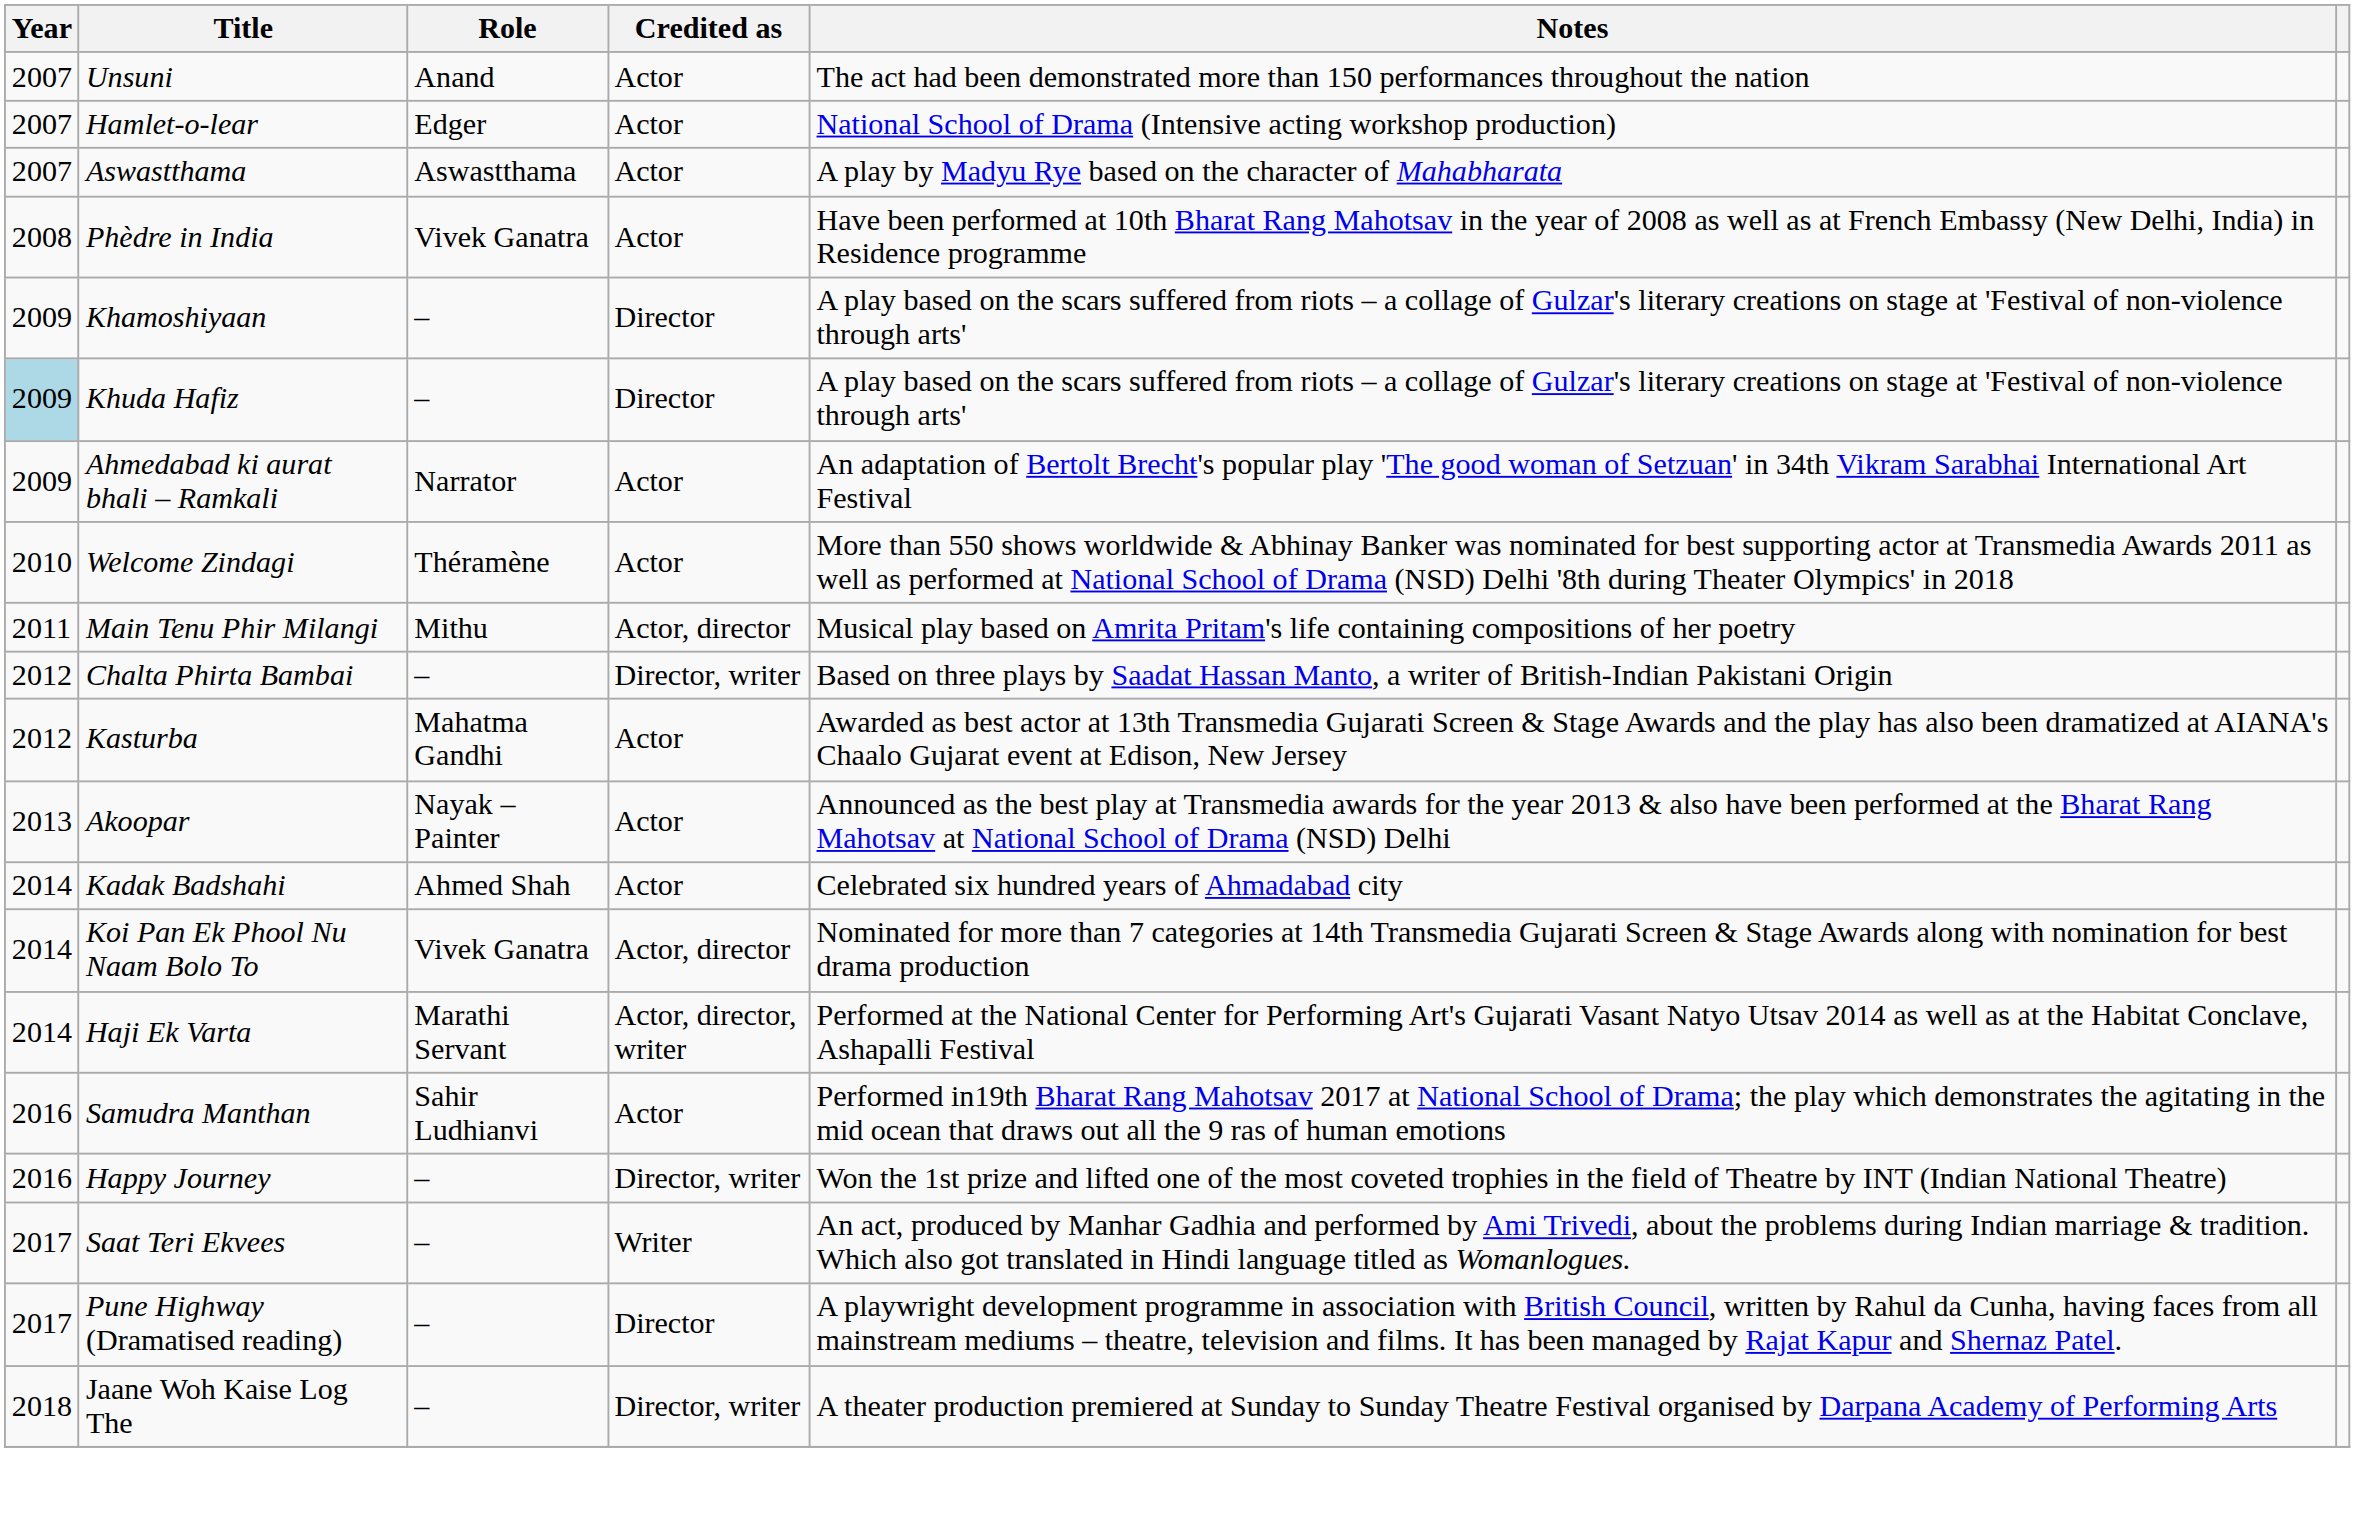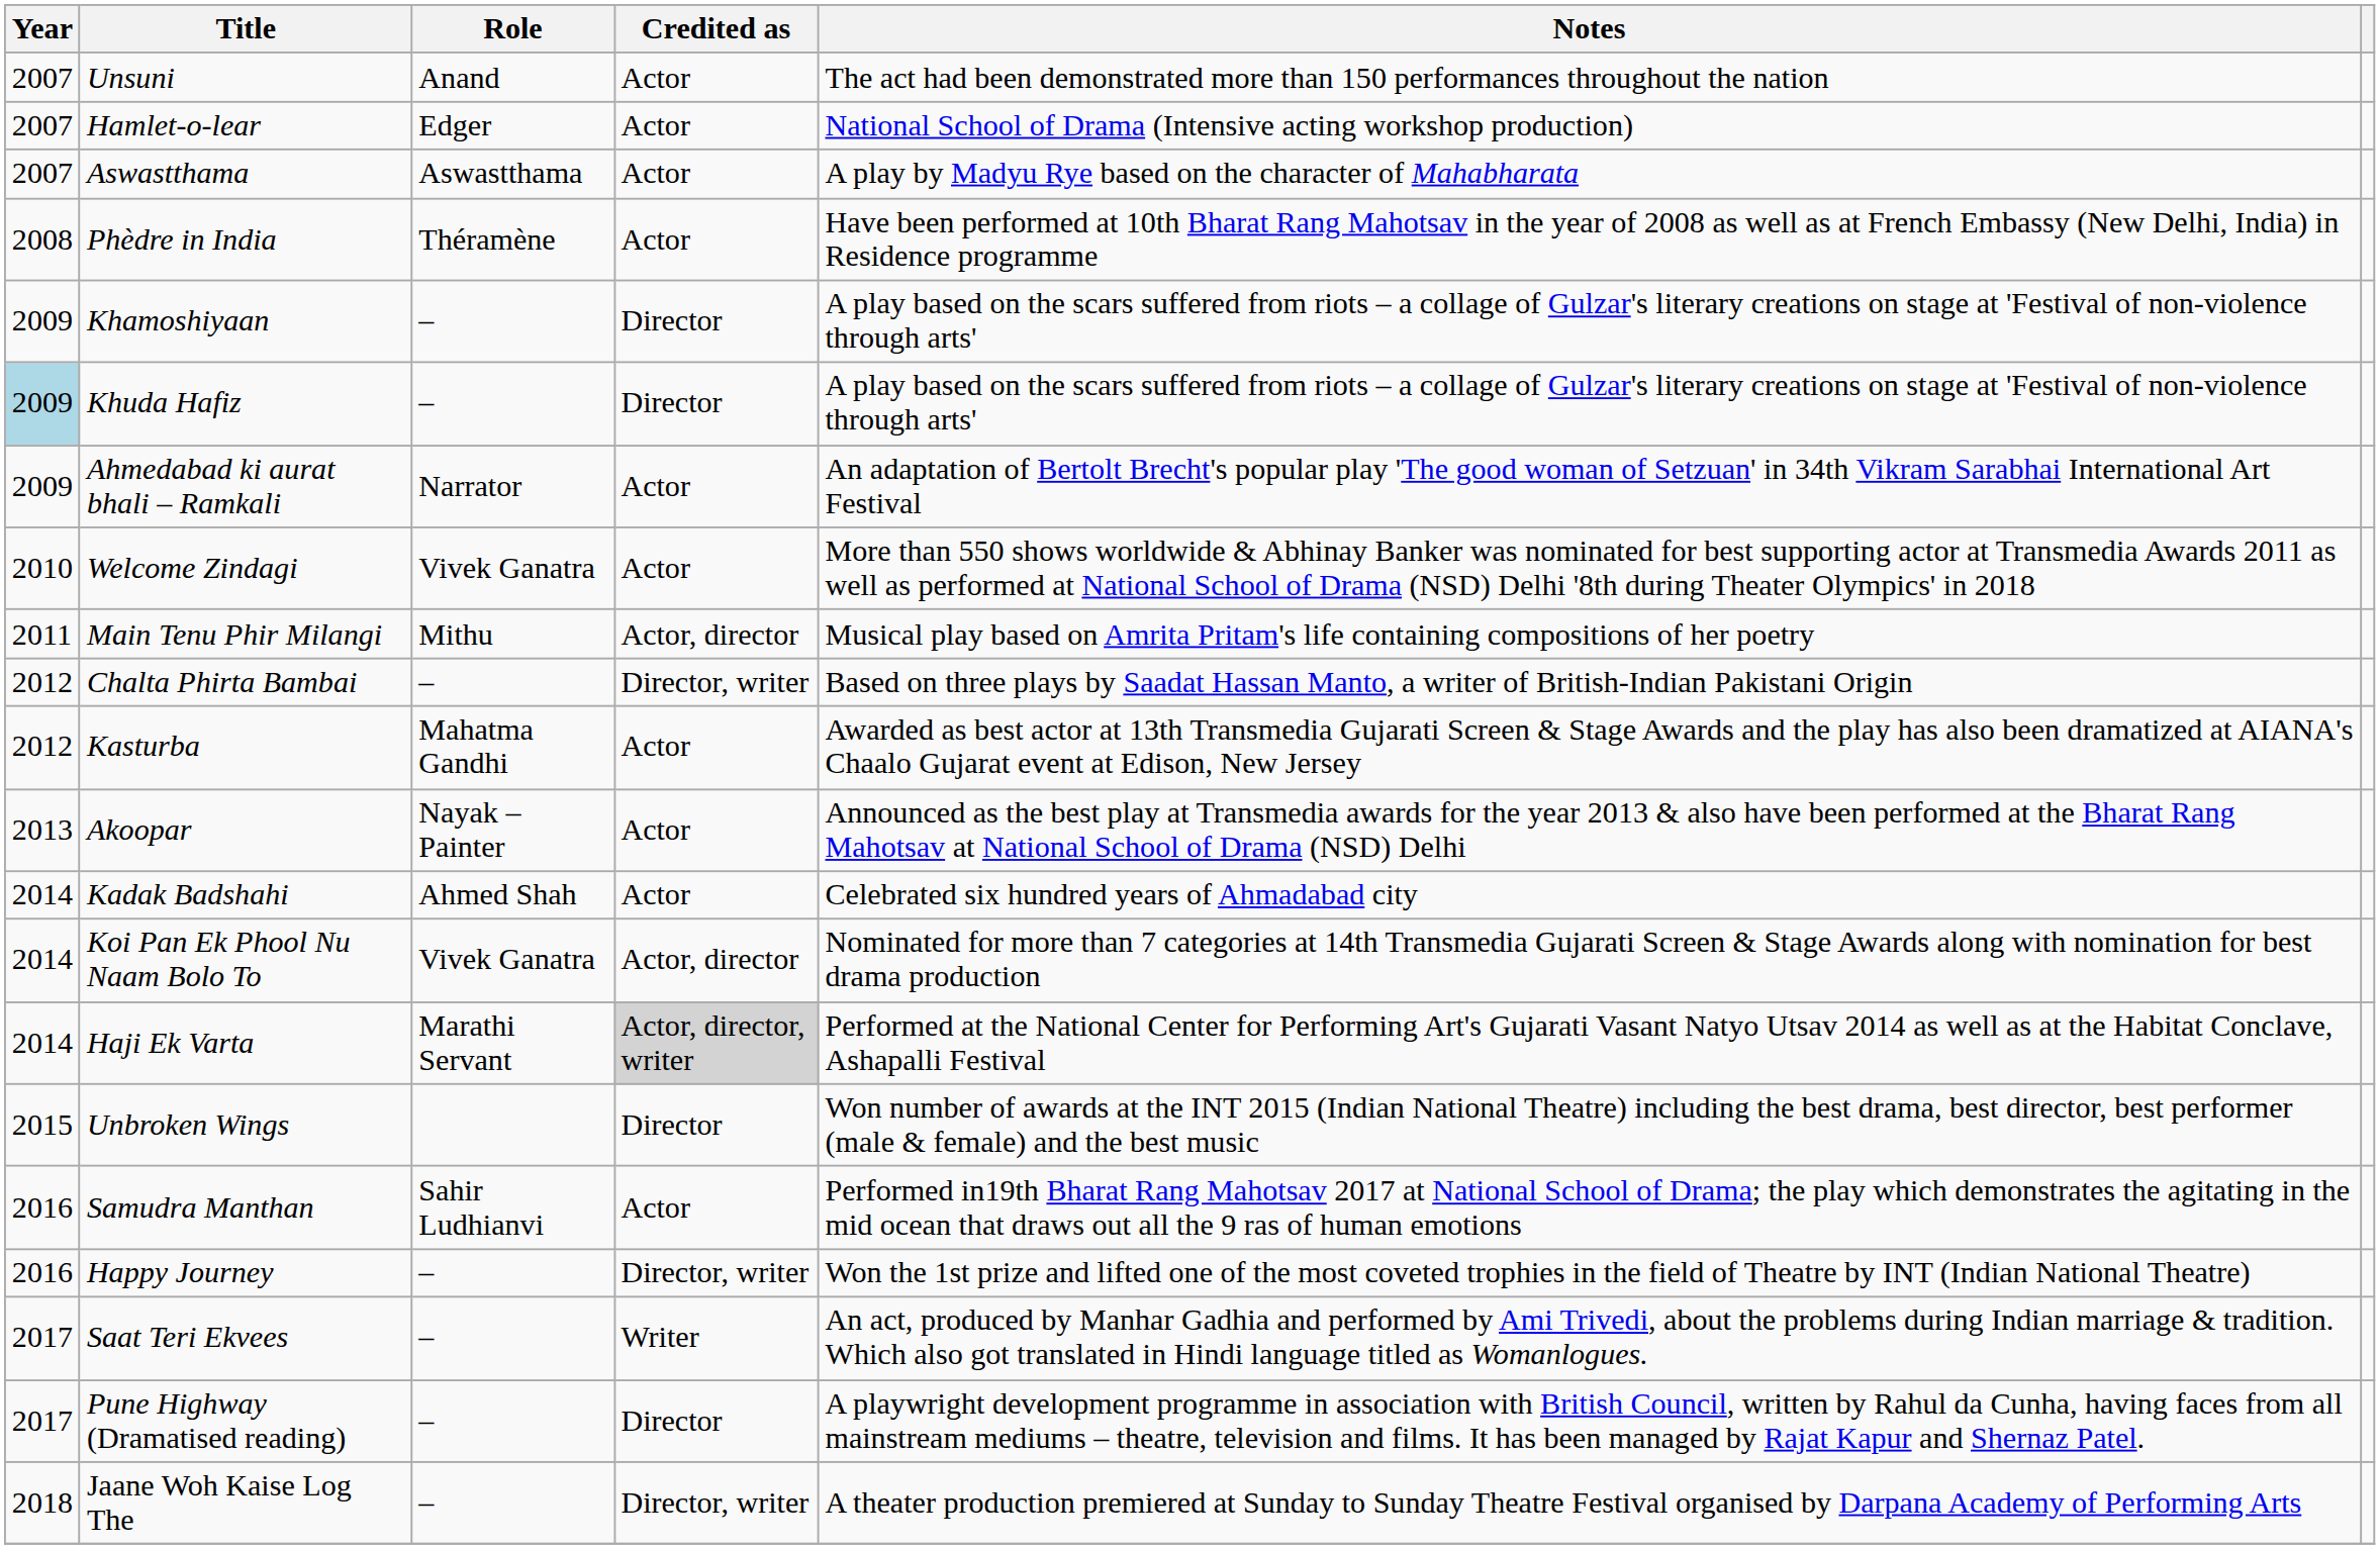 <table class="wikitable sortable">
 <tr>
 <th>Year</th>
 <th>Title</th>
 <th>Role</th>
 <th>Credited as</th>
 <th class="unsortable">Notes</th>
 <th class="unsortable"></th>
 </tr>
 <tr>
 <td>2007</td>
 <td><em>Unsuni</em></td>
 <td>Anand</td>
 <td>Actor</td>
 <td>The act had been demonstrated more than 150 performances throughout the nation</td>
 <td></td>
 </tr>
 <tr>
 <td>2007</td>
 <td><em>Hamlet-o-lear</em></td>
 <td>Edger</td>
 <td>Actor</td>
 <td><a href='#'>National School of Drama</a> (Intensive acting workshop production)</td>
 <td></td>
 </tr>
 <tr>
 <td>2007</td>
 <td><em>Aswastthama</em></td>
 <td>Aswastthama</td>
 <td>Actor</td>
 <td>A play by <a href='#'>Madyu Rye</a> based on the character of <em><a href='#'>Mahabharata</a></em></td>
 <td></td>
 </tr>
 <tr>
 <td>2008</td>
 <td><em>Phèdre in India</em></td>
-<td>Vivek Ganatra</td>
+<td>Théramène</td>
 <td>Actor</td>
 <td>Have been performed at 10th <a href='#'>Bharat Rang Mahotsav</a> in the year of 2008 as well as at French Embassy (New Delhi, India) in Residence programme</td>
 <td></td>
 </tr>
 <tr>
 <td>2009</td>
 <td><em>Khamoshiyaan</em></td>
 <td>–</td>
 <td>Director</td>
 <td>A play based on the scars suffered from riots – a collage of <a href='#'>Gulzar</a>'s literary creations on stage at 'Festival of non-violence through arts'</td>
 <td></td>
 </tr>
 <tr>
 <td style="background: lightblue;">2009</td>
 <td><em>Khuda Hafiz</em></td>
 <td>–</td>
 <td>Director</td>
 <td>A play based on the scars suffered from riots – a collage of <a href='#'>Gulzar</a>'s literary creations on stage at 'Festival of non-violence through arts'</td>
 <td></td>
 </tr>
 <tr>
 <td>2009</td>
 <td><em>Ahmedabad ki aurat bhali – Ramkali</em></td>
 <td>Narrator</td>
 <td>Actor</td>
 <td>An adaptation of <a href='#'>Bertolt Brecht</a>'s popular play '<a href='#'>The good woman of Setzuan</a>' in 34th <a href='#'>Vikram Sarabhai</a> International Art Festival</td>
 <td></td>
 </tr>
 <tr>
 <td>2010</td>
 <td><em>Welcome Zindagi</em></td>
-<td>Théramène</td>
+<td>Vivek Ganatra</td>
 <td>Actor</td>
 <td>More than 550 shows worldwide & Abhinay Banker was nominated for best supporting actor at Transmedia Awards 2011 as well as performed at <a href='#'>National School of Drama</a> (NSD) Delhi '8th during Theater Olympics' in 2018</td>
 <td></td>
 </tr>
 <tr>
 <td>2011</td>
 <td><em>Main Tenu Phir Milangi</em></td>
 <td>Mithu</td>
 <td>Actor, director</td>
 <td>Musical play based on <a href='#'>Amrita Pritam</a>'s life containing compositions of her poetry</td>
 <td></td>
 </tr>
 <tr>
 <td>2012</td>
 <td><em>Chalta Phirta Bambai</em></td>
 <td>–</td>
 <td>Director, writer</td>
 <td>Based on three plays by <a href='#'>Saadat Hassan Manto</a>, a writer of British-Indian Pakistani Origin</td>
 <td></td>
 </tr>
 <tr>
 <td>2012</td>
 <td><em>Kasturba</em></td>
 <td>Mahatma Gandhi</td>
 <td>Actor</td>
 <td>Awarded as best actor at 13th Transmedia Gujarati Screen & Stage Awards and the play has also been dramatized at AIANA's Chaalo Gujarat event at Edison, New Jersey</td>
 <td></td>
 </tr>
 <tr>
 <td>2013</td>
 <td><em>Akoopar</em></td>
 <td>Nayak – Painter</td>
 <td>Actor</td>
 <td>Announced as the best play at Transmedia awards for the year 2013 & also have been performed at the <a href='#'>Bharat Rang Mahotsav</a> at <a href='#'>National School of Drama</a> (NSD) Delhi</td>
 <td></td>
 </tr>
 <tr>
 <td>2014</td>
 <td><em>Kadak Badshahi</em></td>
 <td>Ahmed Shah</td>
 <td>Actor</td>
 <td>Celebrated six hundred years of <a href='#'>Ahmadabad</a> city</td>
 <td></td>
 </tr>
 <tr>
 <td>2014</td>
 <td><em>Koi Pan Ek Phool Nu Naam Bolo To</em></td>
 <td>Vivek Ganatra</td>
 <td>Actor, director</td>
 <td>Nominated for more than 7 categories at 14th Transmedia Gujarati Screen & Stage Awards along with nomination for best drama production</td>
 <td></td>
 </tr>
 <tr>
 <td>2014</td>
 <td><em>Haji Ek Varta</em></td>
 <td>Marathi Servant</td>
-<td>Actor, director, writer</td>
+<td style="background: lightgrey;">Actor, director, writer</td>
 <td>Performed at the National Center for Performing Art's Gujarati Vasant Natyo Utsav 2014 as well as at the Habitat Conclave, Ashapalli Festival</td>
+<td></td>
+</tr>
+<tr>
+<td>2015</td>
+<td><em>Unbroken Wings</em></td>
+<td></td>
+<td>Director</td>
+<td>Won number of awards at the INT 2015 (Indian National Theatre) including the best drama, best director, best performer (male & female) and the best music</td>
 <td></td>
 </tr>
 <tr>
 <td>2016</td>
 <td><em>Samudra Manthan</em></td>
 <td>Sahir Ludhianvi</td>
 <td>Actor</td>
 <td>Performed in19th <a href='#'>Bharat Rang Mahotsav</a> 2017 at <a href='#'>National School of Drama</a>; the play which demonstrates the agitating in the mid ocean that draws out all the 9 ras of human emotions</td>
 <td></td>
 </tr>
 <tr>
 <td>2016</td>
 <td><em>Happy Journey</em></td>
 <td>–</td>
 <td>Director, writer</td>
 <td>Won the 1st prize and lifted one of the most coveted trophies in the field of Theatre by INT (Indian National Theatre)</td>
 <td></td>
 </tr>
 <tr>
 <td>2017</td>
 <td><em>Saat Teri Ekvees</em></td>
 <td>–</td>
 <td>Writer</td>
 <td>An act, produced by Manhar Gadhia and performed by <a href='#'>Ami Trivedi</a>, about the problems during Indian marriage & tradition. Which also got translated in Hindi language titled as <em>Womanlogues.</em></td>
 <td></td>
 </tr>
 <tr>
 <td>2017</td>
 <td><em>Pune Highway</em> (Dramatised reading)</td>
 <td>–</td>
 <td>Director</td>
 <td>A playwright development programme in association with <a href='#'>British Council</a>, written by Rahul da Cunha, having faces from all mainstream mediums – theatre, television and films. It has been managed by <a href='#'>Rajat Kapur</a> and <a href='#'>Shernaz Patel</a>.</td>
 <td></td>
 </tr>
 <tr>
 <td>2018</td>
 <td>Jaane Woh Kaise Log The</td>
 <td>–</td>
 <td>Director, writer</td>
 <td>A theater production premiered at Sunday to Sunday Theatre Festival organised by <a href='#'>Darpana Academy of Performing Arts</a></td>
 <td></td>
 </tr>
 <tr>
 </tr>
 </table>
